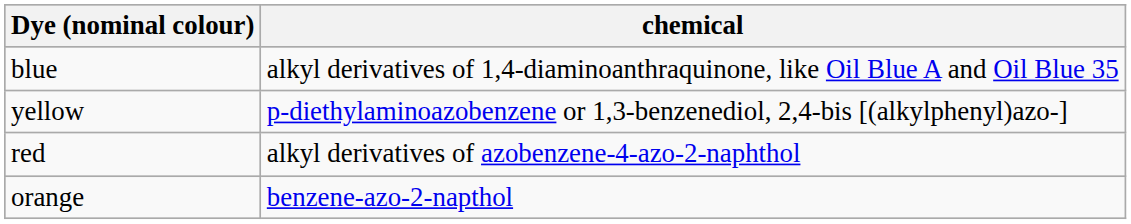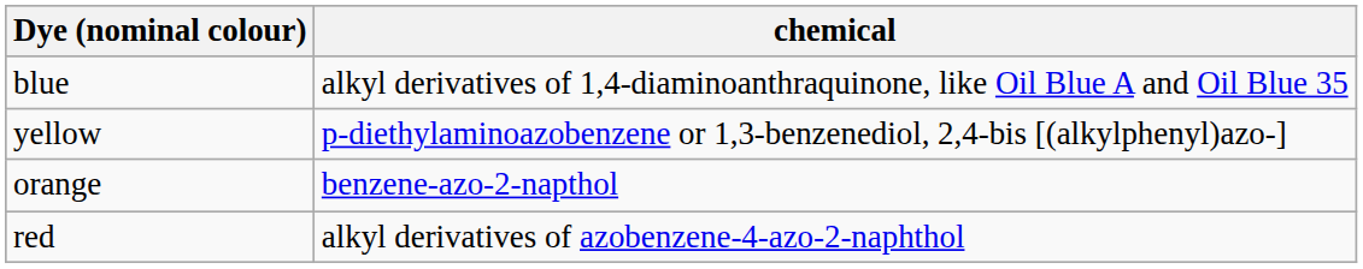 <table class="wikitable sortable" | border="1" cellpadding="2" cellspacing="0">
 <tr>
 <th scope="col">Dye (nominal colour)</th>
 <th scope="col">chemical</th>
 </tr>
 <tr>
 <td>blue</td>
 <td>alkyl derivatives of 1,4-diaminoanthraquinone, like <a href='#'>Oil Blue A</a> and <a href='#'>Oil Blue 35</a></td>
 </tr>
 <tr>
 <td>yellow</td>
 <td><a href='#'>p-diethylaminoazobenzene</a> or 1,3-benzenediol, 2,4-bis [(alkylphenyl)azo-]</td>
 </tr>
 <tr>
+<td>orange</td>
+<td><a href='#'>benzene-azo-2-napthol</a></td>
+</tr>
+<tr>
 <td>red</td>
 <td>alkyl derivatives of <a href='#'>azobenzene-4-azo-2-naphthol</a></td>
 </tr>
-<tr>
-<td>orange</td>
-<td><a href='#'>benzene-azo-2-napthol</a></td>
-</tr>
 </table>
